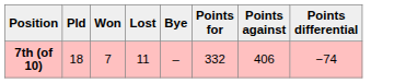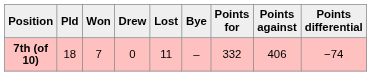 <table style=border-collapse:collapse border=1 cellspacing=0 cellpadding=5>
 <tr style="text-align:center; background:#efefef;">
 <th width=20>Position</th>
 <th width=20>Pld</th>
 <th width=20>Won</th>
+<th width=20>Drew</th>
 <th width=20>Lost</th>
 <th width=20>Bye</th>
 <th width=20>Points for</th>
 <th width=20>Points against</th>
 <th width=25>Points differential</th>
 </tr>
 <tr style="text-align:center; background:#ffc0c0;">
 <td><strong>7th (of 10)</strong></td>
 <td>18</td>
 <td>7</td>
+<td>0</td>
 <td>11</td>
 <td>–</td>
 <td>332</td>
 <td>406</td>
 <td>−74</td>
 </tr>
 </table>
